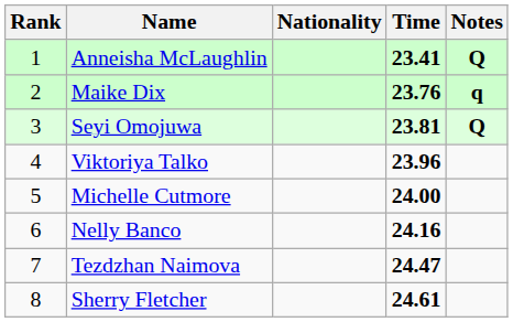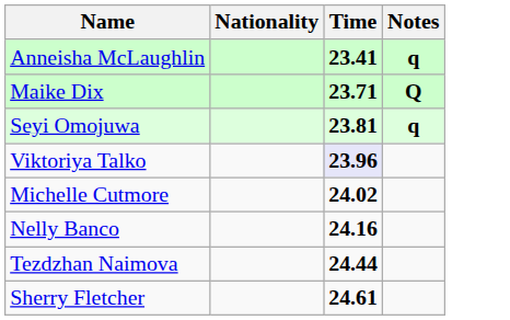 <table class="wikitable sortable" style="text-align:center">
 <tr>
-<th>Rank</th>
 <th>Name</th>
 <th>Nationality</th>
 <th>Time</th>
 <th>Notes</th>
 </tr>
 <tr bgcolor=ccffcc>
-<td>1</td>
 <td align=left><a href='#'>Anneisha McLaughlin</a></td>
 <td align=left></td>
 <td><strong>23.41</strong></td>
+<td><strong>q</strong></td>
+</tr>
+<tr bgcolor=ccffcc>
+<td align=left><a href='#'>Maike Dix</a></td>
+<td align=left></td>
+<td><strong>23.71</strong></td>
 <td><strong>Q</strong></td>
 </tr>
-<tr bgcolor=ccffcc>
-<td>2</td>
-<td align=left><a href='#'>Maike Dix</a></td>
-<td align=left></td>
-<td><strong>23.76</strong></td>
-<td><strong>q</strong></td>
-</tr>
 <tr bgcolor=ddffdd>
-<td>3</td>
 <td align=left><a href='#'>Seyi Omojuwa</a></td>
 <td align=left></td>
 <td><strong>23.81</strong></td>
-<td><strong>Q</strong></td>
+<td><strong>q</strong></td>
 </tr>
 <tr>
-<td>4</td>
 <td align=left><a href='#'>Viktoriya Talko</a></td>
 <td align=left></td>
-<td><strong>23.96</strong></td>
+<td style="background: lavender;"><strong>23.96</strong></td>
 <td></td>
 </tr>
 <tr>
-<td>5</td>
 <td align=left><a href='#'>Michelle Cutmore</a></td>
 <td align=left></td>
-<td><strong>24.00</strong></td>
+<td><strong>24.02</strong></td>
 <td></td>
 </tr>
 <tr>
-<td>6</td>
 <td align=left><a href='#'>Nelly Banco</a></td>
 <td align=left></td>
 <td><strong>24.16</strong></td>
 <td></td>
 </tr>
 <tr>
-<td>7</td>
 <td align=left><a href='#'>Tezdzhan Naimova</a></td>
 <td align=left></td>
-<td><strong>24.47</strong></td>
+<td><strong>24.44</strong></td>
 <td></td>
 </tr>
 <tr>
-<td>8</td>
 <td align=left><a href='#'>Sherry Fletcher</a></td>
 <td align=left></td>
 <td><strong>24.61</strong></td>
 <td></td>
 </tr>
 </table>
